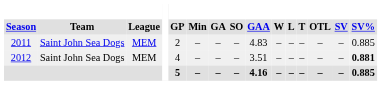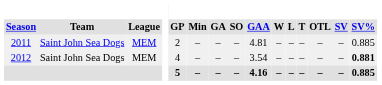 <table BORDER="0" CELLPADDING="3" CELLSPACING="0" ID="Table3">
 <tr bgcolor="#e0e0e0">
 <th colspan="3" bgcolor="#ffffff"> </th>
 <th rowspan="99" bgcolor="#ffffff"> </th>
 </tr>
 <tr bgcolor="#e0e0e0">
 <th><a href='#'>Season</a></th>
 <th>Team</th>
 <th>League</th>
 <th>GP</th>
 <th>Min</th>
 <th>GA</th>
 <th>SO</th>
 <th><a href='#'>GAA</a></th>
 <th>W</th>
 <th>L</th>
 <th>T</th>
 <th>OTL</th>
 <th><a href='#'>SV</a></th>
 <th><a href='#'>SV%</a></th>
 </tr>
 <tr ALIGN="center" bgcolor="#f0f0f0">
 <td><a href='#'>2011</a></td>
 <td><a href='#'>Saint John Sea Dogs</a></td>
 <td><a href='#'>MEM</a></td>
 <td>2</td>
 <td>–</td>
 <td>–</td>
 <td>–</td>
-<td>4.83</td>
+<td>4.81</td>
 <td>–</td>
 <td>–</td>
 <td>–</td>
 <td>–</td>
 <td>–</td>
 <td>0.885</td>
 </tr>
 <tr ALIGN="center" bgcolor="#f0f0f0">
 <td><a href='#'>2012</a></td>
 <td>Saint John Sea Dogs</td>
 <td>MEM</td>
 <td>4</td>
 <td>–</td>
 <td>–</td>
 <td>–</td>
-<td>3.51</td>
+<td>3.54</td>
 <td>–</td>
 <td>–</td>
 <td>–</td>
 <td>–</td>
 <td>–</td>
 <td><strong>0.881</strong></td>
 </tr>
 <tr ALIGN="center" bgcolor="#e0e0e0">
 <th colspan="3"></th>
 <th>5</th>
 <th>–</th>
 <th>–</th>
 <th>–</th>
 <th>4.16</th>
 <th>–</th>
 <th>–</th>
 <th>–</th>
 <th>–</th>
 <th>–</th>
 <th>0.885</th>
 </tr>
 </table>
